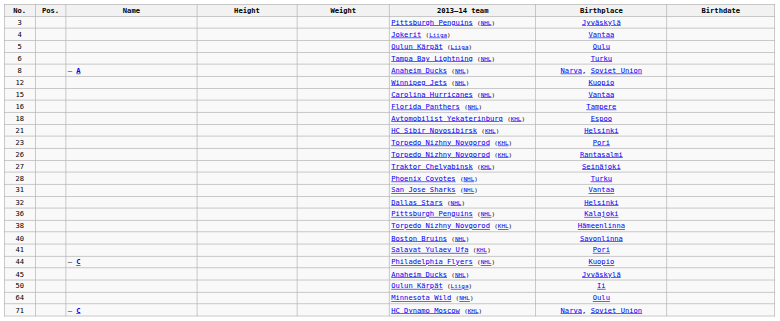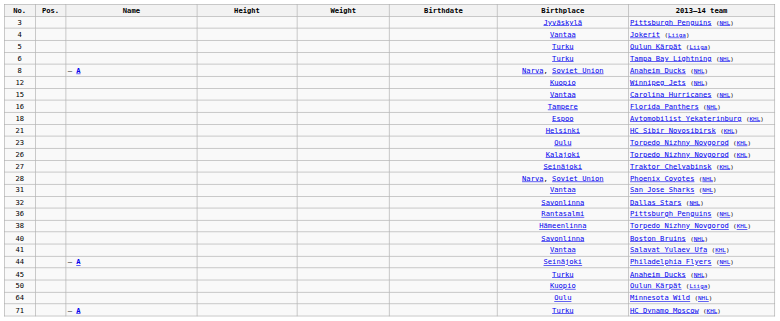 <table class="wikitable sortable" style="width:100%; font-size: 90%; text-align: center;">
 <tr>
 <th style="width:  4%;">No.</th>
 <th style="width:  4%;">Pos.</th>
 <th style="width: 17%;">Name</th>
 <th style="width: 13%;">Height</th>
 <th style="width: 12%;">Weight</th>
+<th style="width: 14%;">Birthdate</th>
+<th style="width: 17%;">Birthplace</th>
 <th style="width: 19%;">2013–14 team</th>
-<th style="width: 17%;">Birthplace</th>
-<th style="width: 14%;">Birthdate</th>
 </tr>
 <tr>
 <td>3</td>
 <td></td>
 <td style="text-align:left;"></td>
 <td></td>
 <td></td>
+<td style="text-align:right;"></td>
+<td><a href='#'>Jyväskylä</a></td>
 <td style="text-align:left;"> <a href='#'>Pittsburgh Penguins</a> <small>(<a href='#'>NHL</a>)</small></td>
-<td><a href='#'>Jyväskylä</a></td>
-<td style="text-align:right;"></td>
 </tr>
 <tr>
 <td>4</td>
 <td></td>
 <td style="text-align:left;"></td>
 <td></td>
 <td></td>
+<td style="text-align:right;"></td>
+<td><a href='#'>Vantaa</a></td>
 <td style="text-align:left;"> <a href='#'>Jokerit</a> <small>(<a href='#'>Liiga</a>)</small></td>
-<td><a href='#'>Vantaa</a></td>
-<td style="text-align:right;"></td>
 </tr>
 <tr>
 <td>5</td>
 <td></td>
 <td style="text-align:left;"></td>
 <td></td>
 <td></td>
+<td style="text-align:right;"></td>
+<td><a href='#'>Turku</a></td>
 <td style="text-align:left;"> <a href='#'>Oulun Kärpät</a> <small>(<a href='#'>Liiga</a>)</small></td>
-<td><a href='#'>Oulu</a></td>
-<td style="text-align:right;"></td>
 </tr>
 <tr>
 <td>6</td>
 <td></td>
 <td style="text-align:left;"></td>
 <td></td>
 <td></td>
+<td style="text-align:right;"></td>
+<td><a href='#'>Turku</a></td>
 <td style="text-align:left;"> <a href='#'>Tampa Bay Lightning</a> <small>(<a href='#'>NHL</a>)</small></td>
-<td><a href='#'>Turku</a></td>
-<td style="text-align:right;"></td>
 </tr>
 <tr>
 <td>8</td>
 <td></td>
 <td style="text-align:left;"> – <strong><a href='#'>A</a></strong></td>
 <td></td>
 <td></td>
+<td style="text-align:right;"></td>
+<td><a href='#'>Narva</a>, <a href='#'>Soviet Union</a></td>
 <td style="text-align:left;"> <a href='#'>Anaheim Ducks</a> <small>(<a href='#'>NHL</a>)</small></td>
-<td><a href='#'>Narva</a>, <a href='#'>Soviet Union</a></td>
-<td style="text-align:right;"></td>
 </tr>
 <tr>
 <td>12</td>
 <td></td>
 <td style="text-align:left;"></td>
 <td></td>
 <td></td>
+<td style="text-align:right;"></td>
+<td><a href='#'>Kuopio</a></td>
 <td style="text-align:left;"> <a href='#'>Winnipeg Jets</a> <small>(<a href='#'>NHL</a>)</small></td>
-<td><a href='#'>Kuopio</a></td>
-<td style="text-align:right;"></td>
 </tr>
 <tr>
 <td>15</td>
 <td></td>
 <td style="text-align:left;"></td>
 <td></td>
 <td></td>
+<td style="text-align:right;"></td>
+<td><a href='#'>Vantaa</a></td>
 <td style="text-align:left;"> <a href='#'>Carolina Hurricanes</a> <small>(<a href='#'>NHL</a>)</small></td>
-<td><a href='#'>Vantaa</a></td>
-<td style="text-align:right;"></td>
 </tr>
 <tr>
 <td>16</td>
 <td></td>
 <td style="text-align:left;"></td>
 <td></td>
 <td></td>
+<td style="text-align:right;"></td>
+<td><a href='#'>Tampere</a></td>
 <td style="text-align:left;"> <a href='#'>Florida Panthers</a> <small>(<a href='#'>NHL</a>)</small></td>
-<td><a href='#'>Tampere</a></td>
-<td style="text-align:right;"></td>
 </tr>
 <tr>
 <td>18</td>
 <td></td>
 <td style="text-align:left;"></td>
 <td></td>
 <td></td>
+<td style="text-align:right;"></td>
+<td><a href='#'>Espoo</a></td>
 <td style="text-align:left;"> <a href='#'>Avtomobilist Yekaterinburg</a> <small>(<a href='#'>KHL</a>)</small></td>
-<td><a href='#'>Espoo</a></td>
-<td style="text-align:right;"></td>
 </tr>
 <tr>
 <td>21</td>
 <td></td>
 <td style="text-align:left;"></td>
 <td></td>
 <td></td>
+<td style="text-align:right;"></td>
+<td><a href='#'>Helsinki</a></td>
 <td style="text-align:left;"> <a href='#'>HC Sibir Novosibirsk</a> <small>(<a href='#'>KHL</a>)</small></td>
-<td><a href='#'>Helsinki</a></td>
-<td style="text-align:right;"></td>
 </tr>
 <tr>
 <td>23</td>
 <td></td>
 <td style="text-align:left;"></td>
 <td></td>
 <td></td>
+<td style="text-align:right;"></td>
+<td><a href='#'>Oulu</a></td>
 <td style="text-align:left;"> <a href='#'>Torpedo Nizhny Novgorod</a> <small>(<a href='#'>KHL</a>)</small></td>
-<td><a href='#'>Pori</a></td>
-<td style="text-align:right;"></td>
 </tr>
 <tr>
 <td>26</td>
 <td></td>
 <td style="text-align:left;"></td>
 <td></td>
 <td></td>
+<td style="text-align:right;"></td>
+<td><a href='#'>Kalajoki</a></td>
 <td style="text-align:left;"> <a href='#'>Torpedo Nizhny Novgorod</a> <small>(<a href='#'>KHL</a>)</small></td>
-<td><a href='#'>Rantasalmi</a></td>
-<td style="text-align:right;"></td>
 </tr>
 <tr>
 <td>27</td>
 <td></td>
 <td style="text-align:left;"></td>
 <td></td>
 <td></td>
+<td style="text-align:right;"></td>
+<td><a href='#'>Seinäjoki</a></td>
 <td style="text-align:left;"> <a href='#'>Traktor Chelyabinsk</a> <small>(<a href='#'>KHL</a>)</small></td>
-<td><a href='#'>Seinäjoki</a></td>
-<td style="text-align:right;"></td>
 </tr>
 <tr>
 <td>28</td>
 <td></td>
 <td style="text-align:left;"></td>
 <td></td>
 <td></td>
+<td style="text-align:right;"></td>
+<td><a href='#'>Narva</a>, <a href='#'>Soviet Union</a></td>
 <td style="text-align:left;"> <a href='#'>Phoenix Coyotes</a> <small>(<a href='#'>NHL</a>)</small></td>
-<td><a href='#'>Turku</a></td>
-<td style="text-align:right;"></td>
 </tr>
 <tr>
 <td>31</td>
 <td></td>
 <td style="text-align:left;"></td>
 <td></td>
 <td></td>
+<td style="text-align:right;"></td>
+<td><a href='#'>Vantaa</a></td>
 <td style="text-align:left;"> <a href='#'>San Jose Sharks</a> <small>(<a href='#'>NHL</a>)</small></td>
-<td><a href='#'>Vantaa</a></td>
-<td style="text-align:right;"></td>
 </tr>
 <tr>
 <td>32</td>
 <td></td>
 <td style="text-align:left;"></td>
 <td></td>
 <td></td>
+<td style="text-align:right;"></td>
+<td><a href='#'>Savonlinna</a></td>
 <td style="text-align:left;"> <a href='#'>Dallas Stars</a> <small>(<a href='#'>NHL</a>)</small></td>
-<td><a href='#'>Helsinki</a></td>
-<td style="text-align:right;"></td>
 </tr>
 <tr>
 <td>36</td>
 <td></td>
 <td style="text-align:left;"></td>
 <td></td>
 <td></td>
+<td style="text-align:right;"></td>
+<td><a href='#'>Rantasalmi</a></td>
 <td style="text-align:left;"> <a href='#'>Pittsburgh Penguins</a> <small>(<a href='#'>NHL</a>)</small></td>
-<td><a href='#'>Kalajoki</a></td>
-<td style="text-align:right;"></td>
 </tr>
 <tr>
 <td>38</td>
 <td></td>
 <td style="text-align:left;"></td>
 <td></td>
 <td></td>
+<td style="text-align:right;"></td>
+<td><a href='#'>Hämeenlinna</a></td>
 <td style="text-align:left;"> <a href='#'>Torpedo Nizhny Novgorod</a> <small>(<a href='#'>KHL</a>)</small></td>
-<td><a href='#'>Hämeenlinna</a></td>
-<td style="text-align:right;"></td>
 </tr>
 <tr>
 <td>40</td>
 <td></td>
 <td style="text-align:left;"></td>
 <td></td>
 <td></td>
+<td style="text-align:right;"></td>
+<td><a href='#'>Savonlinna</a></td>
 <td style="text-align:left;"> <a href='#'>Boston Bruins</a> <small>(<a href='#'>NHL</a>)</small></td>
-<td><a href='#'>Savonlinna</a></td>
-<td style="text-align:right;"></td>
 </tr>
 <tr>
 <td>41</td>
 <td></td>
 <td style="text-align:left;"></td>
 <td></td>
 <td></td>
+<td style="text-align:right;"></td>
+<td><a href='#'>Vantaa</a></td>
 <td style="text-align:left;"> <a href='#'>Salavat Yulaev Ufa</a> <small>(<a href='#'>KHL</a>)</small></td>
-<td><a href='#'>Pori</a></td>
-<td style="text-align:right;"></td>
 </tr>
 <tr>
 <td>44</td>
 <td></td>
-<td style="text-align:left;"> – <strong><a href='#'>C</a></strong></td>
+<td style="text-align:left;"> – <strong><a href='#'>A</a></strong></td>
 <td></td>
 <td></td>
+<td style="text-align:right;"></td>
+<td><a href='#'>Seinäjoki</a></td>
 <td style="text-align:left;"> <a href='#'>Philadelphia Flyers</a> <small>(<a href='#'>NHL</a>)</small></td>
-<td><a href='#'>Kuopio</a></td>
-<td style="text-align:right;"></td>
 </tr>
 <tr>
 <td>45</td>
 <td></td>
 <td style="text-align:left;"></td>
 <td></td>
 <td></td>
+<td style="text-align:right;"></td>
+<td><a href='#'>Turku</a></td>
 <td style="text-align:left;"> <a href='#'>Anaheim Ducks</a> <small>(<a href='#'>NHL</a>)</small></td>
-<td><a href='#'>Jyväskylä</a></td>
-<td style="text-align:right;"></td>
 </tr>
 <tr>
 <td>50</td>
 <td></td>
 <td style="text-align:left;"></td>
 <td></td>
 <td></td>
+<td style="text-align:right;"></td>
+<td><a href='#'>Kuopio</a></td>
 <td style="text-align:left;"> <a href='#'>Oulun Kärpät</a> <small>(<a href='#'>Liiga</a>)</small></td>
-<td><a href='#'>Ii</a></td>
-<td style="text-align:right;"></td>
 </tr>
 <tr>
 <td>64</td>
 <td></td>
 <td style="text-align:left;"></td>
 <td></td>
 <td></td>
+<td style="text-align:right;"></td>
+<td><a href='#'>Oulu</a></td>
 <td style="text-align:left;"> <a href='#'>Minnesota Wild</a> <small>(<a href='#'>NHL</a>)</small></td>
-<td><a href='#'>Oulu</a></td>
-<td style="text-align:right;"></td>
 </tr>
 <tr>
 <td>71</td>
 <td></td>
-<td style="text-align:left;"> – <strong><a href='#'>C</a></strong></td>
+<td style="text-align:left;"> – <strong><a href='#'>A</a></strong></td>
 <td></td>
 <td></td>
+<td style="text-align:right;"></td>
+<td><a href='#'>Turku</a></td>
 <td style="text-align:left;"> <a href='#'>HC Dynamo Moscow</a> <small>(<a href='#'>KHL</a>)</small></td>
-<td><a href='#'>Narva</a>, <a href='#'>Soviet Union</a></td>
-<td style="text-align:right;"></td>
 </tr>
 </table>
